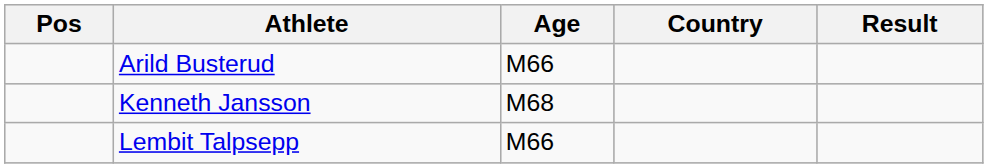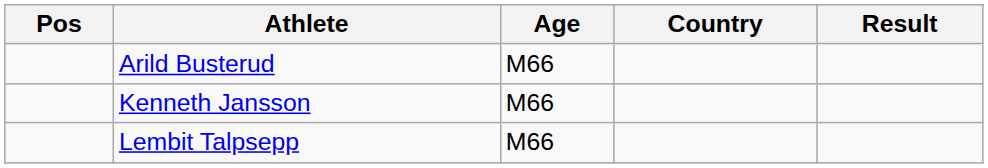 <table class="wikitable"  style="text-align:center; width:50%;">
 <tr>
 <th>Pos</th>
 <th>Athlete</th>
 <th>Age</th>
 <th>Country</th>
 <th>Result</th>
 </tr>
 <tr>
 <td align=center></td>
 <td align=left><a href='#'>Arild Busterud</a></td>
 <td align=left>M66</td>
 <td align=left></td>
 <td></td>
 </tr>
 <tr>
 <td align=center></td>
 <td align=left><a href='#'>Kenneth Jansson</a></td>
-<td align=left>M68</td>
+<td align=left>M66</td>
 <td align=left></td>
 <td></td>
 </tr>
 <tr>
 <td align=center></td>
 <td align=left><a href='#'>Lembit Talpsepp</a></td>
 <td align=left>M66</td>
 <td align=left></td>
 <td></td>
 </tr>
 </table>
